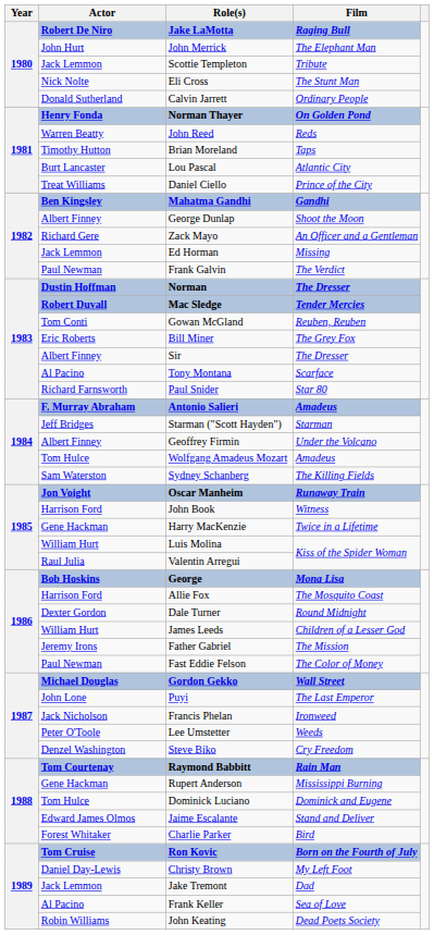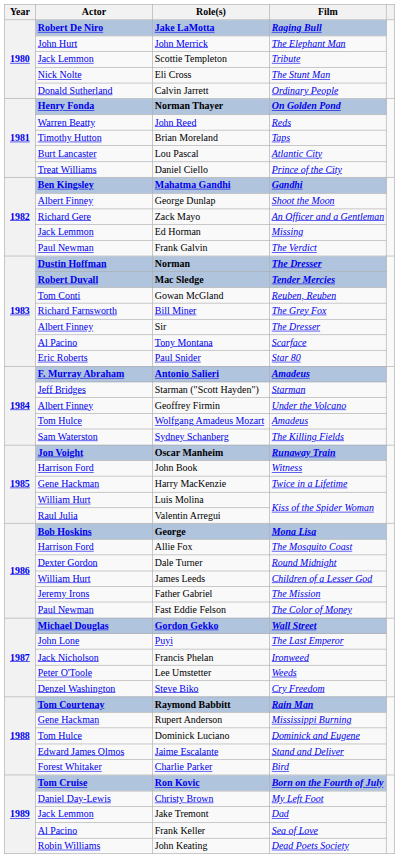 <table class="wikitable sortable">
 <tr>
 <th scope="col" style="width:8%;">Year</th>
 <th scope="col" style="width:30%;">Actor</th>
 <th scope="col" style="width:30%;">Role(s)</th>
 <th scope="col" style="width:30%;">Film</th>
 <th scope="col" style="width:2%;" class="unsortable"></th>
 </tr>
 <tr>
 <th rowspan="5" style="text-align:center;"><a href='#'>1980</a></th>
 <td style="background:#B0C4DE;"><strong><a href='#'>Robert De Niro</a></strong></td>
 <td style="background:#B0C4DE;"><strong><a href='#'>Jake LaMotta</a></strong></td>
 <td style="background:#B0C4DE;"><strong><em><a href='#'>Raging Bull</a></em></strong></td>
 <td rowspan=5></td>
 </tr>
 <tr>
 <td><a href='#'>John Hurt</a></td>
 <td><a href='#'>John Merrick</a></td>
 <td><em><a href='#'>The Elephant Man</a></em></td>
 </tr>
 <tr>
 <td><a href='#'>Jack Lemmon</a></td>
 <td>Scottie Templeton</td>
 <td><em><a href='#'>Tribute</a></em></td>
 </tr>
 <tr>
 <td><a href='#'>Nick Nolte</a></td>
 <td>Eli Cross</td>
 <td><em><a href='#'>The Stunt Man</a></em></td>
 </tr>
 <tr>
 <td><a href='#'>Donald Sutherland</a></td>
 <td>Calvin Jarrett</td>
 <td><em><a href='#'>Ordinary People</a></em></td>
 </tr>
 <tr>
 <th rowspan="5" style="text-align:center;"><a href='#'>1981</a></th>
 <td style="background:#B0C4DE;"><strong><a href='#'>Henry Fonda</a></strong></td>
 <td style="background:#B0C4DE;"><strong>Norman Thayer</strong></td>
 <td style="background:#B0C4DE;"><strong><em><a href='#'>On Golden Pond</a></em></strong></td>
 <td rowspan=5></td>
 </tr>
 <tr>
 <td><a href='#'>Warren Beatty</a></td>
 <td><a href='#'>John Reed</a></td>
 <td><em><a href='#'>Reds</a></em></td>
 </tr>
 <tr>
 <td><a href='#'>Timothy Hutton</a></td>
 <td>Brian Moreland</td>
 <td><em><a href='#'>Taps</a></em></td>
 </tr>
 <tr>
 <td><a href='#'>Burt Lancaster</a></td>
 <td>Lou Pascal</td>
 <td><em><a href='#'>Atlantic City</a></em></td>
 </tr>
 <tr>
 <td><a href='#'>Treat Williams</a></td>
 <td>Daniel Ciello</td>
 <td><em><a href='#'>Prince of the City</a></em></td>
 </tr>
 <tr>
 <th rowspan="5" style="text-align:center;"><a href='#'>1982</a></th>
 <td style="background:#B0C4DE;"><strong><a href='#'>Ben Kingsley</a></strong></td>
 <td style="background:#B0C4DE;"><strong><a href='#'>Mahatma Gandhi</a></strong></td>
 <td style="background:#B0C4DE;"><strong><em><a href='#'>Gandhi</a></em></strong></td>
 <td rowspan=5></td>
 </tr>
 <tr>
 <td><a href='#'>Albert Finney</a></td>
 <td>George Dunlap</td>
 <td><em><a href='#'>Shoot the Moon</a></em></td>
 </tr>
 <tr>
 <td><a href='#'>Richard Gere</a></td>
 <td>Zack Mayo</td>
 <td><em><a href='#'>An Officer and a Gentleman</a></em></td>
 </tr>
 <tr>
 <td><a href='#'>Jack Lemmon</a></td>
 <td>Ed Horman</td>
 <td><em><a href='#'>Missing</a></em></td>
 </tr>
 <tr>
 <td><a href='#'>Paul Newman</a></td>
 <td>Frank Galvin</td>
 <td><em><a href='#'>The Verdict</a></em></td>
 </tr>
 <tr>
 <th rowspan="7" style="text-align:center;"><a href='#'>1983</a></th>
 <td style="background:#B0C4DE;"><strong><a href='#'>Dustin Hoffman</a></strong></td>
 <td style="background:#B0C4DE;"><strong>Norman</strong></td>
 <td style="background:#B0C4DE;"><strong><em><a href='#'>The Dresser</a></em></strong></td>
 <td rowspan=7></td>
 </tr>
 <tr>
 <td style="background:#B0C4DE;"><strong><a href='#'>Robert Duvall</a></strong></td>
 <td style="background:#B0C4DE;"><strong>Mac Sledge</strong></td>
 <td style="background:#B0C4DE;"><strong><em><a href='#'>Tender Mercies</a></em></strong></td>
 </tr>
 <tr>
 <td><a href='#'>Tom Conti</a></td>
 <td>Gowan McGland</td>
 <td><em><a href='#'>Reuben, Reuben</a></em></td>
 </tr>
 <tr>
-<td><a href='#'>Eric Roberts</a></td>
+<td><a href='#'>Richard Farnsworth</a></td>
 <td><a href='#'>Bill Miner</a></td>
 <td><em><a href='#'>The Grey Fox</a></em></td>
 </tr>
 <tr>
 <td><a href='#'>Albert Finney</a></td>
 <td>Sir</td>
 <td><em><a href='#'>The Dresser</a></em></td>
 </tr>
 <tr>
 <td><a href='#'>Al Pacino</a></td>
 <td><a href='#'>Tony Montana</a></td>
 <td><em><a href='#'>Scarface</a></em></td>
 </tr>
 <tr>
-<td><a href='#'>Richard Farnsworth</a></td>
+<td><a href='#'>Eric Roberts</a></td>
 <td><a href='#'>Paul Snider</a></td>
 <td><em><a href='#'>Star 80</a></em></td>
 </tr>
 <tr>
 <th rowspan="5" style="text-align:center;"><a href='#'>1984</a></th>
 <td style="background:#B0C4DE;"><strong><a href='#'>F. Murray Abraham</a></strong></td>
 <td style="background:#B0C4DE;"><strong><a href='#'>Antonio Salieri</a></strong></td>
 <td style="background:#B0C4DE;"><strong><em><a href='#'>Amadeus</a></em></strong></td>
 <td rowspan=5></td>
 </tr>
 <tr>
 <td><a href='#'>Jeff Bridges</a></td>
 <td>Starman ("Scott Hayden")</td>
 <td><em><a href='#'>Starman</a></em></td>
 </tr>
 <tr>
 <td><a href='#'>Albert Finney</a></td>
 <td>Geoffrey Firmin</td>
 <td><em><a href='#'>Under the Volcano</a></em></td>
 </tr>
 <tr>
 <td><a href='#'>Tom Hulce</a></td>
 <td><a href='#'>Wolfgang Amadeus Mozart</a></td>
 <td><em><a href='#'>Amadeus</a></em></td>
 </tr>
 <tr>
 <td><a href='#'>Sam Waterston</a></td>
 <td><a href='#'>Sydney Schanberg</a></td>
 <td><em><a href='#'>The Killing Fields</a></em></td>
 </tr>
 <tr>
 <th rowspan="5" style="text-align:center;"><a href='#'>1985</a></th>
 <td style="background:#B0C4DE;"><strong><a href='#'>Jon Voight</a></strong></td>
 <td style="background:#B0C4DE;"><strong>Oscar Manheim</strong></td>
 <td style="background:#B0C4DE;"><strong><em><a href='#'>Runaway Train</a></em></strong></td>
 <td rowspan=5></td>
 </tr>
 <tr>
 <td><a href='#'>Harrison Ford</a></td>
 <td>John Book</td>
 <td><em><a href='#'>Witness</a></em></td>
 </tr>
 <tr>
 <td><a href='#'>Gene Hackman</a></td>
 <td>Harry MacKenzie</td>
 <td><em><a href='#'>Twice in a Lifetime</a></em></td>
 </tr>
 <tr>
 <td><a href='#'>William Hurt</a></td>
 <td>Luis Molina</td>
 <td rowspan=2><em><a href='#'>Kiss of the Spider Woman</a></em></td>
 </tr>
 <tr>
 <td><a href='#'>Raul Julia</a></td>
 <td>Valentin Arregui</td>
 </tr>
 <tr>
 <th rowspan="6" style="text-align:center;"><a href='#'>1986</a></th>
 <td style="background:#B0C4DE;"><strong><a href='#'>Bob Hoskins</a></strong></td>
 <td style="background:#B0C4DE;"><strong>George</strong></td>
 <td style="background:#B0C4DE;"><strong><em><a href='#'>Mona Lisa</a></em></strong></td>
 <td rowspan=6></td>
 </tr>
 <tr>
 <td><a href='#'>Harrison Ford</a></td>
 <td>Allie Fox</td>
 <td><em><a href='#'>The Mosquito Coast</a></em></td>
 </tr>
 <tr>
 <td><a href='#'>Dexter Gordon</a></td>
 <td>Dale Turner</td>
 <td><em><a href='#'>Round Midnight</a></em></td>
 </tr>
 <tr>
 <td><a href='#'>William Hurt</a></td>
 <td>James Leeds</td>
 <td><em><a href='#'>Children of a Lesser God</a></em></td>
 </tr>
 <tr>
 <td><a href='#'>Jeremy Irons</a></td>
 <td>Father Gabriel</td>
 <td><em><a href='#'>The Mission</a></em></td>
 </tr>
 <tr>
 <td><a href='#'>Paul Newman</a></td>
 <td>Fast Eddie Felson</td>
 <td><em><a href='#'>The Color of Money</a></em></td>
 </tr>
 <tr>
 <th rowspan="5" style="text-align:center;"><a href='#'>1987</a></th>
 <td style="background:#B0C4DE;"><strong><a href='#'>Michael Douglas</a></strong></td>
 <td style="background:#B0C4DE;"><strong><a href='#'>Gordon Gekko</a></strong></td>
 <td style="background:#B0C4DE;"><strong><em><a href='#'>Wall Street</a></em></strong></td>
 <td rowspan=5></td>
 </tr>
 <tr>
 <td><a href='#'>John Lone</a></td>
 <td><a href='#'>Puyi</a></td>
 <td><em><a href='#'>The Last Emperor</a></em></td>
 </tr>
 <tr>
 <td><a href='#'>Jack Nicholson</a></td>
 <td>Francis Phelan</td>
 <td><em><a href='#'>Ironweed</a></em></td>
 </tr>
 <tr>
 <td><a href='#'>Peter O'Toole</a></td>
 <td>Lee Umstetter</td>
 <td><em><a href='#'>Weeds</a></em></td>
 </tr>
 <tr>
 <td><a href='#'>Denzel Washington</a></td>
 <td><a href='#'>Steve Biko</a></td>
 <td><em><a href='#'>Cry Freedom</a></em></td>
 </tr>
 <tr>
 <th rowspan="5" style="text-align:center;"><a href='#'>1988</a></th>
 <td style="background:#B0C4DE;"><strong><a href='#'>Tom Courtenay</a></strong></td>
 <td style="background:#B0C4DE;"><strong>Raymond Babbitt</strong></td>
 <td style="background:#B0C4DE;"><strong><em><a href='#'>Rain Man</a></em></strong></td>
 <td rowspan=5></td>
 </tr>
 <tr>
 <td><a href='#'>Gene Hackman</a></td>
 <td>Rupert Anderson</td>
 <td><em><a href='#'>Mississippi Burning</a></em></td>
 </tr>
 <tr>
 <td><a href='#'>Tom Hulce</a></td>
 <td>Dominick Luciano</td>
 <td><em><a href='#'>Dominick and Eugene</a></em></td>
 </tr>
 <tr>
 <td><a href='#'>Edward James Olmos</a></td>
 <td><a href='#'>Jaime Escalante</a></td>
 <td><em><a href='#'>Stand and Deliver</a></em></td>
 </tr>
 <tr>
 <td><a href='#'>Forest Whitaker</a></td>
 <td><a href='#'>Charlie Parker</a></td>
 <td><em><a href='#'>Bird</a></em></td>
 </tr>
 <tr>
 <th rowspan="5" style="text-align:center;"><a href='#'>1989</a></th>
 <td style="background:#B0C4DE;"><strong><a href='#'>Tom Cruise</a></strong></td>
 <td style="background:#B0C4DE;"><strong><a href='#'>Ron Kovic</a></strong></td>
 <td style="background:#B0C4DE;"><strong><em><a href='#'>Born on the Fourth of July</a></em></strong></td>
 <td rowspan=5></td>
 </tr>
 <tr>
 <td><a href='#'>Daniel Day-Lewis</a></td>
 <td><a href='#'>Christy Brown</a></td>
 <td><em><a href='#'>My Left Foot</a></em></td>
 </tr>
 <tr>
 <td><a href='#'>Jack Lemmon</a></td>
 <td>Jake Tremont</td>
 <td><em><a href='#'>Dad</a></em></td>
 </tr>
 <tr>
 <td><a href='#'>Al Pacino</a></td>
 <td>Frank Keller</td>
 <td><em><a href='#'>Sea of Love</a></em></td>
 </tr>
 <tr>
 <td><a href='#'>Robin Williams</a></td>
 <td>John Keating</td>
 <td><em><a href='#'>Dead Poets Society</a></em></td>
 </tr>
 </table>
